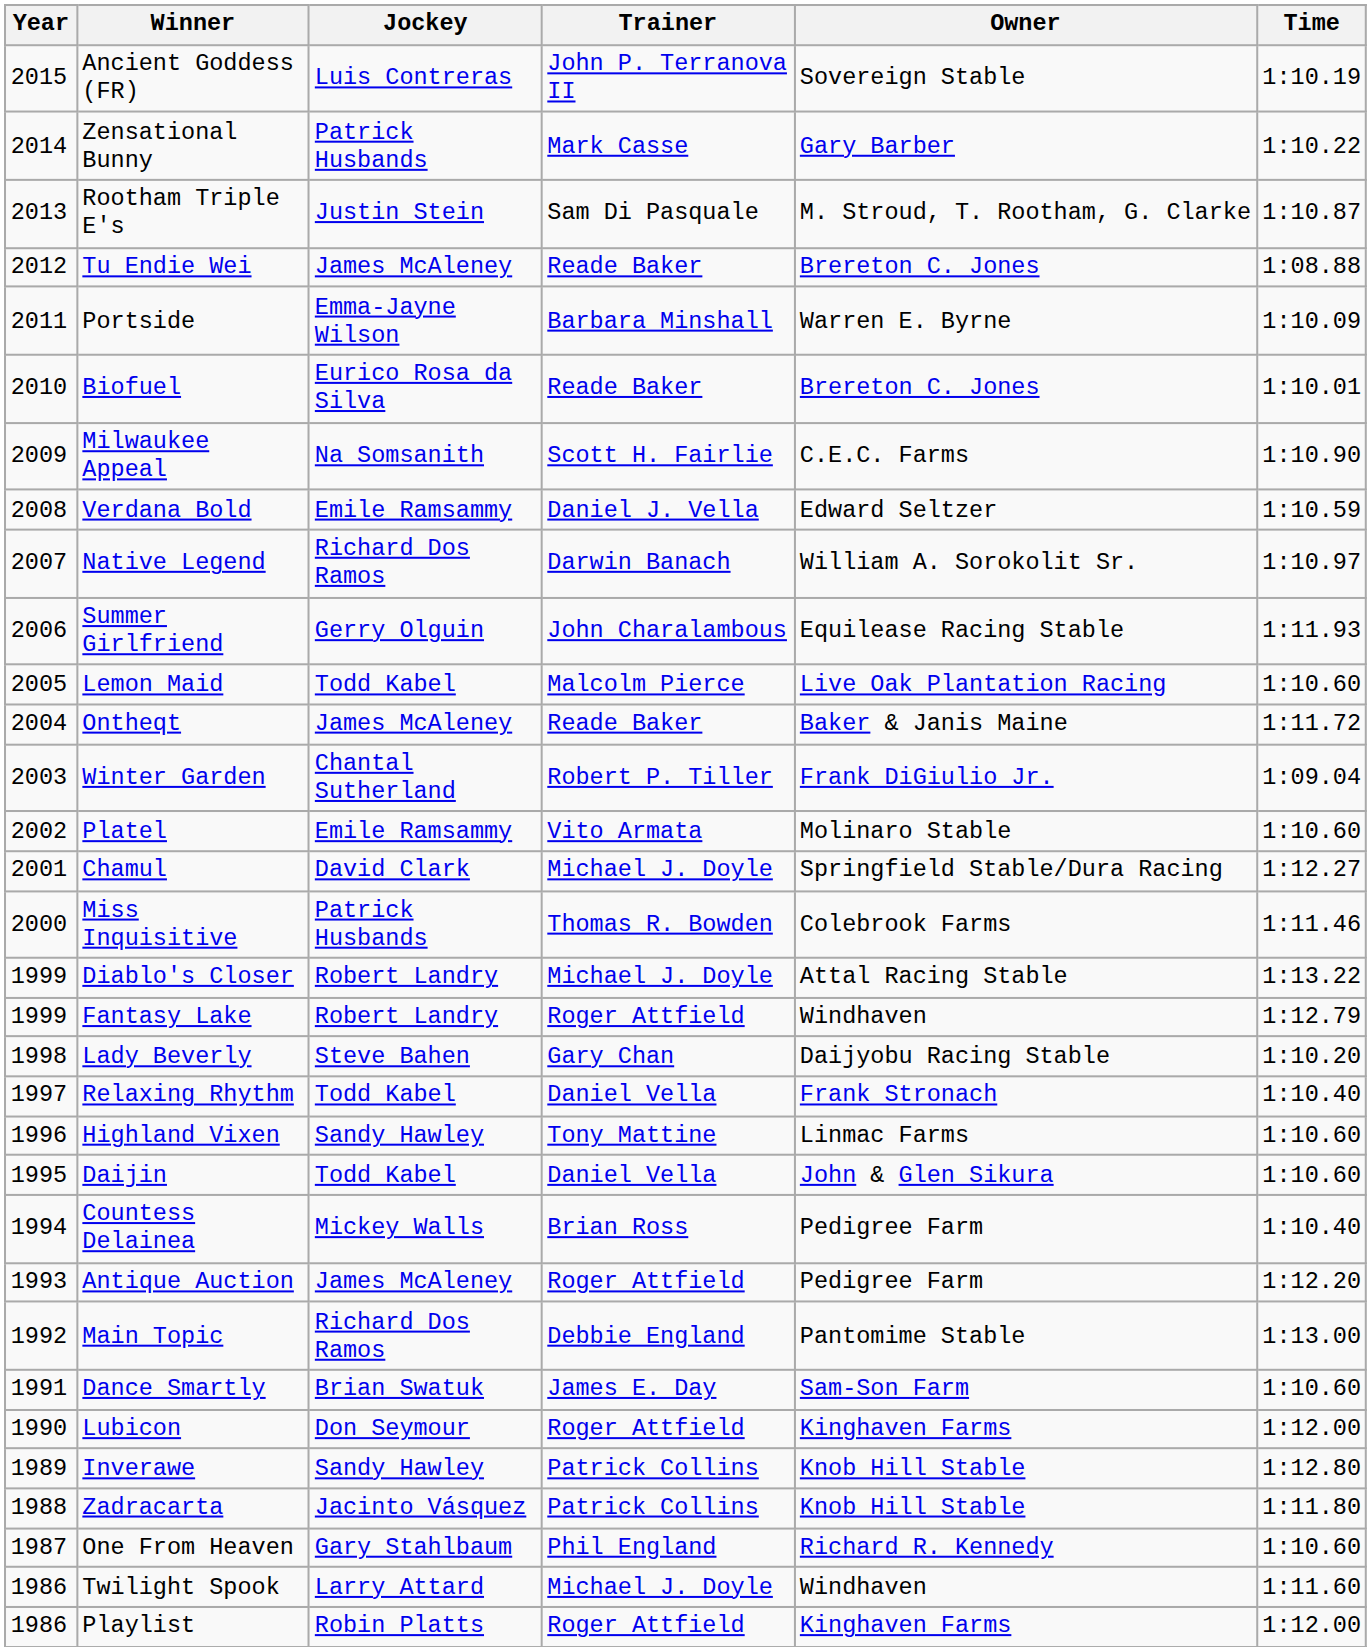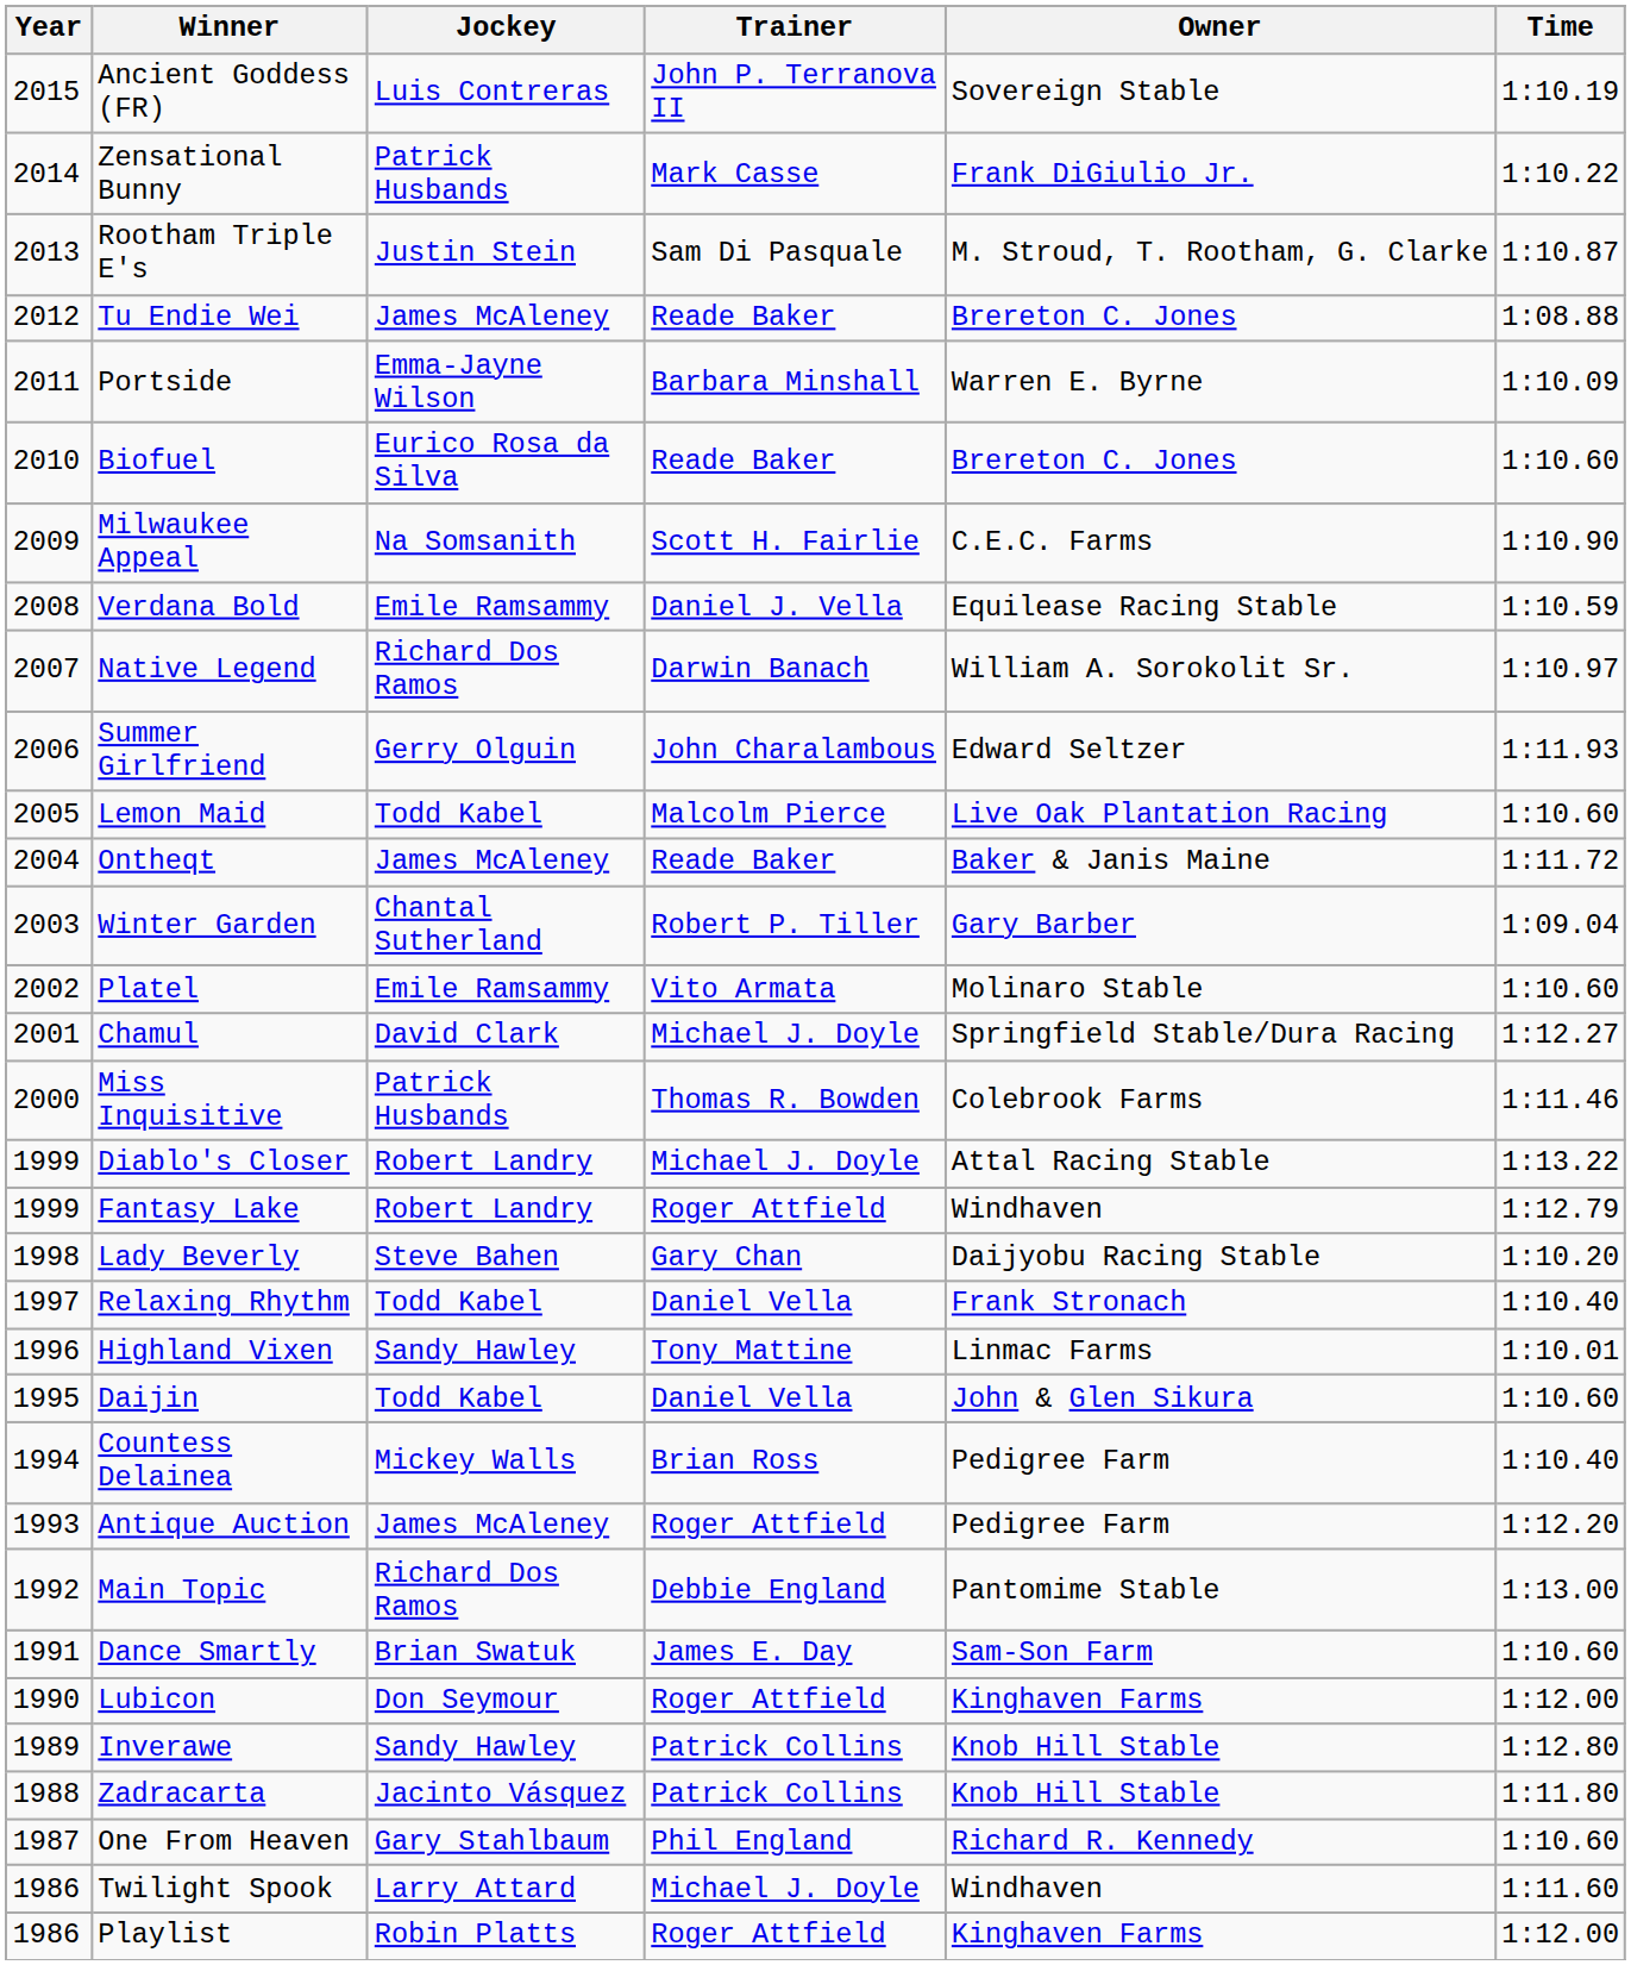 <table class="wikitable sortable" style="font-size:90%">
 <tr>
 <th style="width:30px">Year<br></th>
 <th style="width:110px">Winner<br></th>
 <th style="width:110px">Jockey<br></th>
 <th style="width:120px">Trainer<br></th>
 <th>Owner<br></th>
 <th style="width:25px">Time<br></th>
 </tr>
 <tr>
 <td>2015</td>
 <td>Ancient Goddess (FR)</td>
 <td><a href='#'>Luis Contreras</a></td>
 <td><a href='#'>John P. Terranova II</a></td>
 <td>Sovereign Stable</td>
 <td>1:10.19</td>
 </tr>
 <tr>
 <td>2014</td>
 <td>Zensational Bunny</td>
 <td><a href='#'>Patrick Husbands</a></td>
 <td><a href='#'>Mark Casse</a></td>
-<td><a href='#'>Gary Barber</a></td>
+<td><a href='#'>Frank DiGiulio Jr.</a></td>
 <td>1:10.22</td>
 </tr>
 <tr>
 <td>2013</td>
 <td>Rootham Triple E's</td>
 <td><a href='#'>Justin Stein</a></td>
 <td>Sam Di Pasquale</td>
 <td>M. Stroud, T. Rootham, G. Clarke</td>
 <td>1:10.87</td>
 </tr>
 <tr>
 <td>2012</td>
 <td><a href='#'>Tu Endie Wei</a></td>
 <td><a href='#'>James McAleney</a></td>
 <td><a href='#'>Reade Baker</a></td>
 <td><a href='#'>Brereton C. Jones</a></td>
 <td>1:08.88</td>
 </tr>
 <tr>
 <td>2011</td>
 <td>Portside</td>
 <td><a href='#'>Emma-Jayne Wilson</a></td>
 <td><a href='#'>Barbara Minshall</a></td>
 <td>Warren E. Byrne</td>
 <td>1:10.09</td>
 </tr>
 <tr>
 <td>2010</td>
 <td><a href='#'>Biofuel</a></td>
 <td><a href='#'>Eurico Rosa da Silva</a></td>
 <td><a href='#'>Reade Baker</a></td>
 <td><a href='#'>Brereton C. Jones</a></td>
-<td>1:10.01</td>
+<td>1:10.60</td>
 </tr>
 <tr>
 <td>2009</td>
 <td><a href='#'>Milwaukee Appeal</a></td>
 <td><a href='#'>Na Somsanith</a></td>
 <td><a href='#'>Scott H. Fairlie</a></td>
 <td>C.E.C. Farms</td>
 <td>1:10.90</td>
 </tr>
 <tr>
 <td>2008</td>
 <td><a href='#'>Verdana Bold</a></td>
 <td><a href='#'>Emile Ramsammy</a></td>
 <td><a href='#'>Daniel J. Vella</a></td>
-<td>Edward Seltzer</td>
+<td>Equilease Racing Stable</td>
 <td>1:10.59</td>
 </tr>
 <tr>
 <td>2007</td>
 <td><a href='#'>Native Legend</a></td>
 <td><a href='#'>Richard Dos Ramos</a></td>
 <td><a href='#'>Darwin Banach</a></td>
 <td>William A. Sorokolit Sr.</td>
 <td>1:10.97</td>
 </tr>
 <tr>
 <td>2006</td>
 <td><a href='#'>Summer Girlfriend</a></td>
 <td><a href='#'>Gerry Olguin</a></td>
 <td><a href='#'>John Charalambous</a></td>
-<td>Equilease Racing Stable</td>
+<td>Edward Seltzer</td>
 <td>1:11.93</td>
 </tr>
 <tr>
 <td>2005</td>
 <td><a href='#'>Lemon Maid</a></td>
 <td><a href='#'>Todd Kabel</a></td>
 <td><a href='#'>Malcolm Pierce</a></td>
 <td><a href='#'>Live Oak Plantation Racing</a></td>
 <td>1:10.60</td>
 </tr>
 <tr>
 <td>2004</td>
 <td><a href='#'>Ontheqt</a></td>
 <td><a href='#'>James McAleney</a></td>
 <td><a href='#'>Reade Baker</a></td>
 <td><a href='#'>Baker</a> & Janis Maine</td>
 <td>1:11.72</td>
 </tr>
 <tr>
 <td>2003</td>
 <td><a href='#'>Winter Garden</a></td>
 <td><a href='#'>Chantal Sutherland</a></td>
 <td><a href='#'>Robert P. Tiller</a></td>
-<td><a href='#'>Frank DiGiulio Jr.</a></td>
+<td><a href='#'>Gary Barber</a></td>
 <td>1:09.04</td>
 </tr>
 <tr>
 <td>2002</td>
 <td><a href='#'>Platel</a></td>
 <td><a href='#'>Emile Ramsammy</a></td>
 <td><a href='#'>Vito Armata</a></td>
 <td>Molinaro Stable</td>
 <td>1:10.60</td>
 </tr>
 <tr>
 <td>2001</td>
 <td><a href='#'>Chamul</a></td>
 <td><a href='#'>David Clark</a></td>
 <td><a href='#'>Michael J. Doyle</a></td>
 <td>Springfield Stable/Dura Racing</td>
 <td>1:12.27</td>
 </tr>
 <tr>
 <td>2000</td>
 <td><a href='#'>Miss Inquisitive</a></td>
 <td><a href='#'>Patrick Husbands</a></td>
 <td><a href='#'>Thomas R. Bowden</a></td>
 <td>Colebrook Farms</td>
 <td>1:11.46</td>
 </tr>
 <tr>
 <td>1999</td>
 <td><a href='#'>Diablo's Closer</a></td>
 <td><a href='#'>Robert Landry</a></td>
 <td><a href='#'>Michael J. Doyle</a></td>
 <td>Attal Racing Stable</td>
 <td>1:13.22</td>
 </tr>
 <tr>
 <td>1999</td>
 <td><a href='#'>Fantasy Lake</a></td>
 <td><a href='#'>Robert Landry</a></td>
 <td><a href='#'>Roger Attfield</a></td>
 <td>Windhaven</td>
 <td>1:12.79</td>
 </tr>
 <tr>
 <td>1998</td>
 <td><a href='#'>Lady Beverly</a></td>
 <td><a href='#'>Steve Bahen</a></td>
 <td><a href='#'>Gary Chan</a></td>
 <td>Daijyobu Racing Stable</td>
 <td>1:10.20</td>
 </tr>
 <tr>
 <td>1997</td>
 <td><a href='#'>Relaxing Rhythm</a></td>
 <td><a href='#'>Todd Kabel</a></td>
 <td><a href='#'>Daniel Vella</a></td>
 <td><a href='#'>Frank Stronach</a></td>
 <td>1:10.40</td>
 </tr>
 <tr>
 <td>1996</td>
 <td><a href='#'>Highland Vixen</a></td>
 <td><a href='#'>Sandy Hawley</a></td>
 <td><a href='#'>Tony Mattine</a></td>
 <td>Linmac Farms</td>
-<td>1:10.60</td>
+<td>1:10.01</td>
 </tr>
 <tr>
 <td>1995</td>
 <td><a href='#'>Daijin</a></td>
 <td><a href='#'>Todd Kabel</a></td>
 <td><a href='#'>Daniel Vella</a></td>
 <td><a href='#'>John</a> & <a href='#'>Glen Sikura</a></td>
 <td>1:10.60</td>
 </tr>
 <tr>
 <td>1994</td>
 <td><a href='#'>Countess Delainea</a></td>
 <td><a href='#'>Mickey Walls</a></td>
 <td><a href='#'>Brian Ross</a></td>
 <td>Pedigree Farm</td>
 <td>1:10.40</td>
 </tr>
 <tr>
 <td>1993</td>
 <td><a href='#'>Antique Auction</a></td>
 <td><a href='#'>James McAleney</a></td>
 <td><a href='#'>Roger Attfield</a></td>
 <td>Pedigree Farm</td>
 <td>1:12.20</td>
 </tr>
 <tr>
 <td>1992</td>
 <td><a href='#'>Main Topic</a></td>
 <td><a href='#'>Richard Dos Ramos</a></td>
 <td><a href='#'>Debbie England</a></td>
 <td>Pantomime Stable</td>
 <td>1:13.00</td>
 </tr>
 <tr>
 <td>1991</td>
 <td><a href='#'>Dance Smartly</a></td>
 <td><a href='#'>Brian Swatuk</a></td>
 <td><a href='#'>James E. Day</a></td>
 <td><a href='#'>Sam-Son Farm</a></td>
 <td>1:10.60</td>
 </tr>
 <tr>
 <td>1990</td>
 <td><a href='#'>Lubicon</a></td>
 <td><a href='#'>Don Seymour</a></td>
 <td><a href='#'>Roger Attfield</a></td>
 <td><a href='#'>Kinghaven Farms</a></td>
 <td>1:12.00</td>
 </tr>
 <tr>
 <td>1989</td>
 <td><a href='#'>Inverawe</a></td>
 <td><a href='#'>Sandy Hawley</a></td>
 <td><a href='#'>Patrick Collins</a></td>
 <td><a href='#'>Knob Hill Stable</a></td>
 <td>1:12.80</td>
 </tr>
 <tr>
 <td>1988</td>
 <td><a href='#'>Zadracarta</a></td>
 <td><a href='#'>Jacinto Vásquez</a></td>
 <td><a href='#'>Patrick Collins</a></td>
 <td><a href='#'>Knob Hill Stable</a></td>
 <td>1:11.80</td>
 </tr>
 <tr>
 <td>1987</td>
 <td>One From Heaven</td>
 <td><a href='#'>Gary Stahlbaum</a></td>
 <td><a href='#'>Phil England</a></td>
 <td><a href='#'>Richard R. Kennedy</a></td>
 <td>1:10.60</td>
 </tr>
 <tr>
 <td>1986</td>
 <td>Twilight Spook</td>
 <td><a href='#'>Larry Attard</a></td>
 <td><a href='#'>Michael J. Doyle</a></td>
 <td>Windhaven</td>
 <td>1:11.60</td>
 </tr>
 <tr>
 <td>1986</td>
 <td>Playlist</td>
 <td><a href='#'>Robin Platts</a></td>
 <td><a href='#'>Roger Attfield</a></td>
 <td><a href='#'>Kinghaven Farms</a></td>
 <td>1:12.00</td>
 </tr>
 <tr>
 </tr>
 </table>
